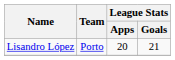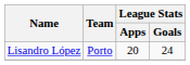 <table class="wikitable" style="text-align: center;">
 <tr>
 <th rowspan="2">Name</th>
 <th rowspan="2">Team</th>
 <th colspan="3">League Stats</th>
 </tr>
 <tr>
 <th>Apps</th>
 <th>Goals</th>
 </tr>
 <tr>
 <td rowspan="1" valign="center"> <a href='#'>Lisandro López</a></td>
 <td><a href='#'>Porto</a></td>
 <td>20</td>
-<td>21</td>
+<td>24</td>
 </tr>
 <tr>
 </tr>
 </table>
